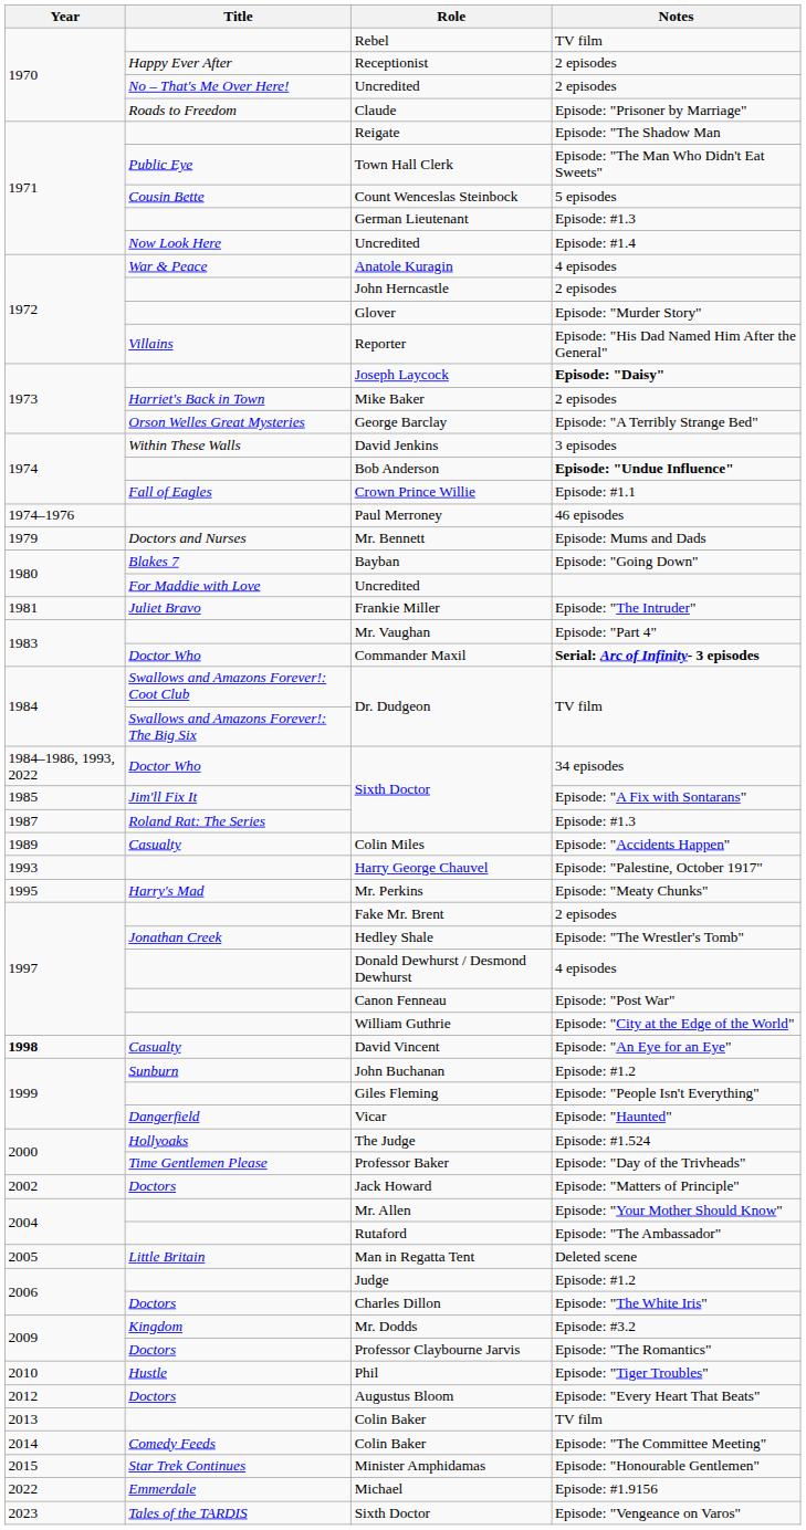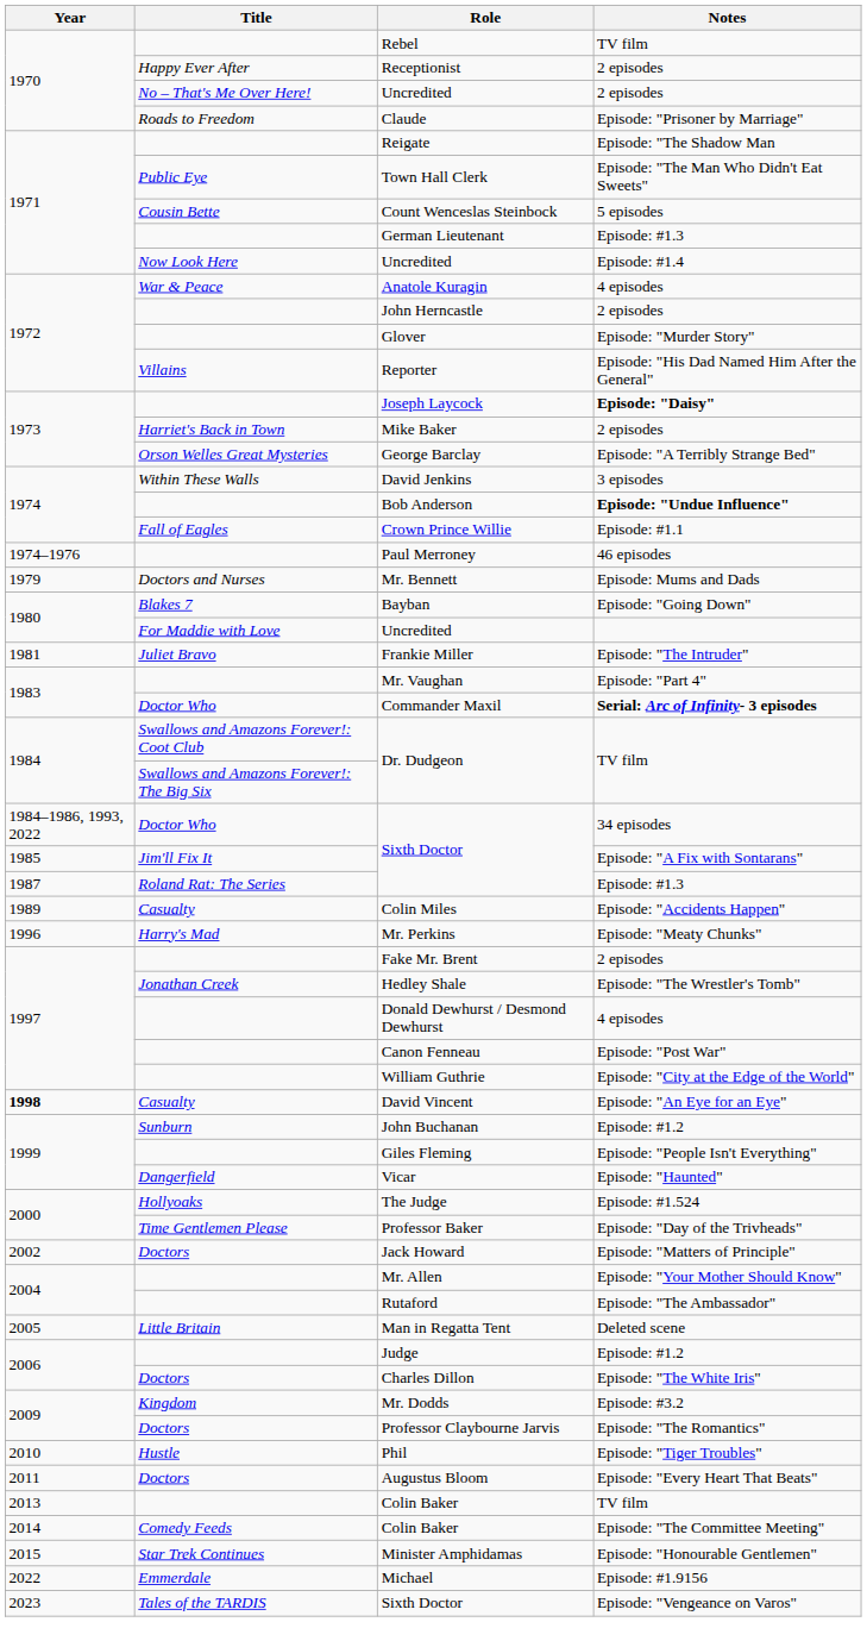 <table class="wikitable sortable">
 <tr>
 <th>Year</th>
 <th>Title</th>
 <th>Role</th>
 <th>Notes</th>
 </tr>
 <tr>
 <td rowspan=4>1970</td>
 <td><em></em></td>
 <td>Rebel</td>
 <td>TV film</td>
 </tr>
 <tr>
 <td><em>Happy Ever After</em></td>
 <td>Receptionist</td>
 <td>2 episodes</td>
 </tr>
 <tr>
 <td><em><a href='#'>No – That's Me Over Here!</a></em></td>
 <td>Uncredited</td>
 <td>2 episodes</td>
 </tr>
 <tr>
 <td><em>Roads to Freedom</em></td>
 <td>Claude</td>
 <td>Episode: "Prisoner by Marriage"</td>
 </tr>
 <tr>
 <td rowspan=5>1971</td>
 <td><em></em></td>
 <td>Reigate</td>
 <td>Episode: "The Shadow Man</td>
 </tr>
 <tr>
 <td><em><a href='#'>Public Eye</a></em></td>
 <td>Town Hall Clerk</td>
 <td>Episode: "The Man Who Didn't Eat Sweets"</td>
 </tr>
 <tr>
 <td><em><a href='#'>Cousin Bette</a></em></td>
 <td>Count Wenceslas Steinbock</td>
 <td>5 episodes</td>
 </tr>
 <tr>
 <td><em></em></td>
 <td>German Lieutenant</td>
 <td>Episode: #1.3</td>
 </tr>
 <tr>
 <td><em><a href='#'>Now Look Here</a></em></td>
 <td>Uncredited</td>
 <td>Episode: #1.4</td>
 </tr>
 <tr>
 <td rowspan=4>1972</td>
 <td><em><a href='#'>War & Peace</a></em></td>
 <td><a href='#'>Anatole Kuragin</a></td>
 <td>4 episodes</td>
 </tr>
 <tr ]]>
 <td><em></em></td>
 <td>John Herncastle</td>
 <td>2 episodes</td>
 </tr>
 <tr>
 <td><em></em></td>
 <td>Glover</td>
 <td>Episode: "Murder Story"</td>
 </tr>
 <tr>
 <td><em><a href='#'>Villains</a></em></td>
 <td>Reporter</td>
 <td>Episode: "His Dad Named Him After the General"</td>
 </tr>
 <tr>
 <td rowspan=3>1973</td>
 <td><em></em></td>
 <td><a href='#'>Joseph Laycock</a></td>
 <td><strong>Episode: "Daisy"</strong></td>
 </tr>
 <tr>
 <td><em><a href='#'>Harriet's Back in Town</a></em></td>
 <td>Mike Baker</td>
 <td>2 episodes</td>
 </tr>
 <tr>
 <td><em><a href='#'>Orson Welles Great Mysteries</a></em></td>
 <td>George Barclay</td>
 <td>Episode: "A Terribly Strange Bed"</td>
 </tr>
 <tr>
 <td rowspan=3>1974</td>
 <td><em>Within These Walls</em></td>
 <td>David Jenkins</td>
 <td>3 episodes</td>
 </tr>
 <tr>
 <td><em></em></td>
 <td>Bob Anderson</td>
 <td><strong>Episode: "Undue Influence"</strong></td>
 </tr>
 <tr>
 <td><em><a href='#'>Fall of Eagles</a></em></td>
 <td><a href='#'>Crown Prince Willie</a></td>
 <td>Episode: #1.1</td>
 </tr>
 <tr>
 <td>1974–1976</td>
 <td><em></em></td>
 <td>Paul Merroney</td>
 <td>46 episodes</td>
 </tr>
 <tr>
 <td>1979</td>
 <td><em>Doctors and Nurses</em></td>
 <td>Mr. Bennett</td>
 <td>Episode: Mums and Dads</td>
 </tr>
 <tr>
 <td rowspan=2>1980</td>
 <td><em><a href='#'>Blakes 7</a></em></td>
 <td>Bayban</td>
 <td>Episode: "Going Down"</td>
 </tr>
 <tr>
 <td><em><a href='#'>For Maddie with Love</a></em></td>
 <td>Uncredited</td>
 <td></td>
 </tr>
 <tr>
 <td>1981</td>
 <td><em><a href='#'>Juliet Bravo</a></em></td>
 <td>Frankie Miller</td>
 <td>Episode: "<a href='#'>The Intruder</a>"</td>
 </tr>
 <tr>
 <td rowspan=2>1983</td>
 <td><em></em></td>
 <td>Mr. Vaughan</td>
 <td>Episode: "Part 4"</td>
 </tr>
 <tr>
 <td><em><a href='#'>Doctor Who</a></em></td>
 <td>Commander Maxil</td>
 <td><strong>Serial: <em><a href='#'>Arc of Infinity</a></em>- 3 episodes</strong></td>
 </tr>
 <tr>
 <td rowspan=2>1984</td>
 <td><em><a href='#'>Swallows and Amazons Forever!: Coot Club</a></em></td>
 <td rowspan=2>Dr. Dudgeon</td>
 <td rowspan="2">TV film</td>
 </tr>
 <tr>
 <td><em><a href='#'>Swallows and Amazons Forever!: The Big Six</a></em></td>
 </tr>
 <tr>
 <td>1984–1986, 1993, 2022</td>
 <td><em><a href='#'>Doctor Who</a></em></td>
 <td rowspan=3><a href='#'>Sixth Doctor</a></td>
 <td>34 episodes</td>
 </tr>
 <tr>
 <td>1985</td>
 <td><em><a href='#'>Jim'll Fix It</a></em></td>
 <td>Episode: "<a href='#'>A Fix with Sontarans</a>"</td>
 </tr>
 <tr>
 <td>1987</td>
 <td><em><a href='#'>Roland Rat: The Series</a></em></td>
 <td>Episode: #1.3</td>
 </tr>
 <tr>
 <td>1989</td>
 <td><em><a href='#'>Casualty</a></em></td>
 <td>Colin Miles</td>
 <td>Episode: "<a href='#'>Accidents Happen</a>"</td>
 </tr>
 <tr>
-<td>1993</td>
-<td><em></em></td>
-<td><a href='#'>Harry George Chauvel</a></td>
-<td>Episode: "Palestine, October 1917"</td>
-</tr>
-<tr>
-<td>1995</td>
+<td>1996</td>
 <td><em><a href='#'>Harry's Mad</a></em></td>
 <td>Mr. Perkins</td>
 <td>Episode: "Meaty Chunks"</td>
 </tr>
 <tr>
 <td rowspan=5>1997</td>
 <td><em></em></td>
 <td>Fake Mr. Brent</td>
 <td>2 episodes</td>
 </tr>
 <tr>
 <td><em><a href='#'>Jonathan Creek</a></em></td>
 <td>Hedley Shale</td>
 <td>Episode: "The Wrestler's Tomb"</td>
 </tr>
 <tr>
 <td><em></em></td>
 <td>Donald Dewhurst / Desmond Dewhurst</td>
 <td>4 episodes</td>
 </tr>
 <tr>
 <td><em></em></td>
 <td>Canon Fenneau</td>
 <td>Episode: "Post War"</td>
 </tr>
 <tr>
 <td><em></em></td>
 <td>William Guthrie</td>
 <td>Episode: "<a href='#'>City at the Edge of the World</a>"</td>
 </tr>
 <tr>
 <td><strong>1998</strong></td>
 <td><em><a href='#'>Casualty</a></em></td>
 <td>David Vincent</td>
 <td>Episode: "<a href='#'>An Eye for an Eye</a>"</td>
 </tr>
 <tr>
 <td rowspan=3>1999</td>
 <td><em><a href='#'>Sunburn</a></em></td>
 <td>John Buchanan</td>
 <td>Episode: #1.2</td>
 </tr>
 <tr>
 <td><em></em></td>
 <td>Giles Fleming</td>
 <td>Episode: "People Isn't Everything"</td>
 </tr>
 <tr>
 <td><em><a href='#'>Dangerfield</a></em></td>
 <td>Vicar</td>
 <td>Episode: "<a href='#'>Haunted</a>"</td>
 </tr>
 <tr>
 <td rowspan=2>2000</td>
 <td><em><a href='#'>Hollyoaks</a></em></td>
 <td>The Judge</td>
 <td>Episode: #1.524</td>
 </tr>
 <tr>
 <td><em><a href='#'>Time Gentlemen Please</a></em></td>
 <td>Professor Baker</td>
 <td>Episode: "Day of the Trivheads"</td>
 </tr>
 <tr>
 <td>2002</td>
 <td><em><a href='#'>Doctors</a></em></td>
 <td>Jack Howard</td>
 <td>Episode: "Matters of Principle"</td>
 </tr>
 <tr>
 <td rowspan=2>2004</td>
 <td><em></em></td>
 <td>Mr. Allen</td>
 <td>Episode: "<a href='#'>Your Mother Should Know</a>"</td>
 </tr>
 <tr>
 <td><em></em></td>
 <td>Rutaford</td>
 <td>Episode: "The Ambassador"</td>
 </tr>
 <tr>
 <td>2005</td>
 <td><em><a href='#'>Little Britain</a></em></td>
 <td>Man in Regatta Tent</td>
 <td>Deleted scene</td>
 </tr>
 <tr>
 <td rowspan=2>2006</td>
 <td><em></em></td>
 <td>Judge</td>
 <td>Episode: #1.2</td>
 </tr>
 <tr>
 <td><em><a href='#'>Doctors</a></em></td>
 <td>Charles Dillon</td>
 <td>Episode: "<a href='#'>The White Iris</a>"</td>
 </tr>
 <tr>
 <td rowspan=2>2009</td>
 <td><em><a href='#'>Kingdom</a></em></td>
 <td>Mr. Dodds</td>
 <td>Episode: #3.2</td>
 </tr>
 <tr>
 <td><em><a href='#'>Doctors</a></em></td>
 <td>Professor Claybourne Jarvis</td>
 <td>Episode: "The Romantics"</td>
 </tr>
 <tr>
 <td>2010</td>
 <td><em><a href='#'>Hustle</a></em></td>
 <td>Phil</td>
 <td>Episode: "<a href='#'>Tiger Troubles</a>"</td>
 </tr>
 <tr>
-<td>2012</td>
+<td>2011</td>
 <td><em><a href='#'>Doctors</a></em></td>
 <td>Augustus Bloom</td>
 <td>Episode: "Every Heart That Beats"</td>
 </tr>
 <tr>
 <td>2013</td>
 <td><em></em></td>
 <td>Colin Baker</td>
 <td>TV film</td>
 </tr>
 <tr>
 <td>2014</td>
 <td><em><a href='#'>Comedy Feeds</a></em></td>
 <td>Colin Baker</td>
 <td>Episode: "The Committee Meeting"</td>
 </tr>
 <tr>
 <td>2015</td>
 <td><em><a href='#'>Star Trek Continues</a></em></td>
 <td>Minister Amphidamas</td>
 <td>Episode: "Honourable Gentlemen"</td>
 </tr>
 <tr>
 <td>2022</td>
 <td><em><a href='#'>Emmerdale</a></em></td>
 <td>Michael</td>
 <td>Episode: #1.9156</td>
 </tr>
 <tr>
 <td>2023</td>
 <td><em><a href='#'>Tales of the TARDIS</a></em></td>
 <td>Sixth Doctor</td>
 <td>Episode: "Vengeance on Varos"</td>
 </tr>
 </table>
